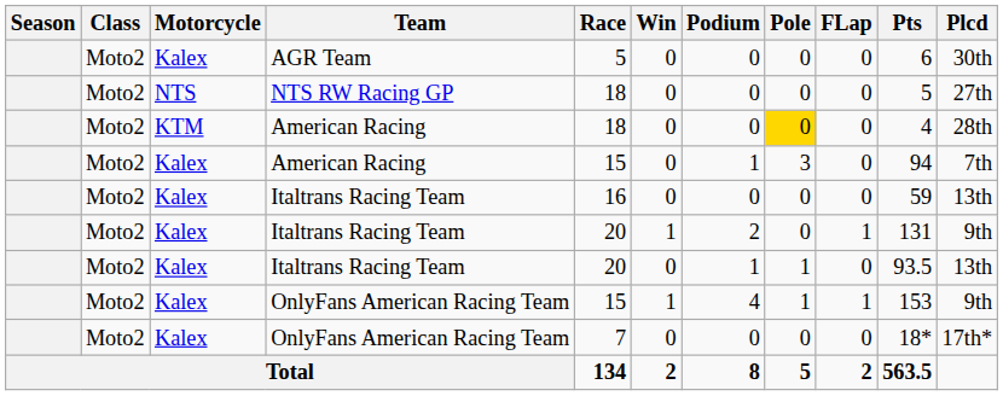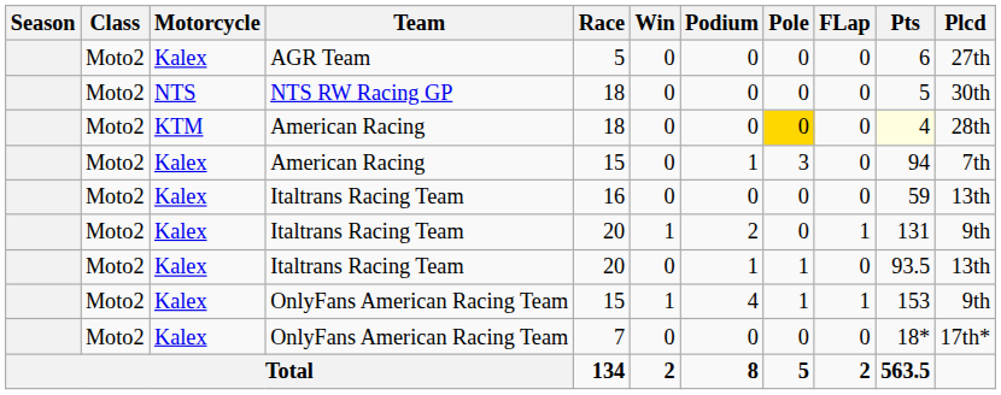 <table class="wikitable" style="text-align:right;">
 <tr>
 <th>Season</th>
 <th>Class</th>
 <th>Motorcycle</th>
 <th>Team</th>
 <th>Race</th>
 <th>Win</th>
 <th>Podium</th>
 <th>Pole</th>
 <th>FLap</th>
 <th>Pts</th>
 <th>Plcd</th>
 </tr>
 <tr>
 <th></th>
 <td>Moto2</td>
 <td style="text-align:left;"><a href='#'>Kalex</a></td>
 <td style="text-align:left;">AGR Team</td>
 <td>5</td>
 <td>0</td>
 <td>0</td>
 <td>0</td>
 <td>0</td>
 <td>6</td>
-<td>30th</td>
+<td>27th</td>
 </tr>
 <tr>
 <th></th>
 <td>Moto2</td>
 <td style="text-align:left;"><a href='#'>NTS</a></td>
 <td style="text-align:left;"><a href='#'>NTS RW Racing GP</a></td>
 <td>18</td>
 <td>0</td>
 <td>0</td>
 <td>0</td>
 <td>0</td>
 <td>5</td>
-<td>27th</td>
+<td>30th</td>
 </tr>
 <tr>
 <th></th>
 <td>Moto2</td>
 <td style="text-align:left;"><a href='#'>KTM</a></td>
 <td style="text-align:left;">American Racing</td>
 <td>18</td>
 <td>0</td>
 <td>0</td>
 <td style="background: gold;">0</td>
 <td>0</td>
-<td>4</td>
+<td style="background: lightyellow;">4</td>
 <td>28th</td>
 </tr>
 <tr>
 <th></th>
 <td>Moto2</td>
 <td style="text-align:left;"><a href='#'>Kalex</a></td>
 <td style="text-align:left;">American Racing</td>
 <td>15</td>
 <td>0</td>
 <td>1</td>
 <td>3</td>
 <td>0</td>
 <td>94</td>
 <td>7th</td>
 </tr>
 <tr>
 <th></th>
 <td>Moto2</td>
 <td style="text-align:left;"><a href='#'>Kalex</a></td>
 <td style="text-align:left;">Italtrans Racing Team</td>
 <td>16</td>
 <td>0</td>
 <td>0</td>
 <td>0</td>
 <td>0</td>
 <td>59</td>
 <td>13th</td>
 </tr>
 <tr>
 <th></th>
 <td>Moto2</td>
 <td style="text-align:left;"><a href='#'>Kalex</a></td>
 <td style="text-align:left;">Italtrans Racing Team</td>
 <td>20</td>
 <td>1</td>
 <td>2</td>
 <td>0</td>
 <td>1</td>
 <td>131</td>
 <td>9th</td>
 </tr>
 <tr>
 <th></th>
 <td>Moto2</td>
 <td style="text-align:left;"><a href='#'>Kalex</a></td>
 <td style="text-align:left;">Italtrans Racing Team</td>
 <td>20</td>
 <td>0</td>
 <td>1</td>
 <td>1</td>
 <td>0</td>
 <td>93.5</td>
 <td>13th</td>
 </tr>
 <tr>
 <th></th>
 <td>Moto2</td>
 <td style="text-align:left;"><a href='#'>Kalex</a></td>
 <td style="text-align:left;">OnlyFans American Racing Team</td>
 <td>15</td>
 <td>1</td>
 <td>4</td>
 <td>1</td>
 <td>1</td>
 <td>153</td>
 <td>9th</td>
 </tr>
 <tr>
 <th></th>
 <td>Moto2</td>
 <td style="text-align:left;"><a href='#'>Kalex</a></td>
 <td style="text-align:left;">OnlyFans American Racing Team</td>
 <td>7</td>
 <td>0</td>
 <td>0</td>
 <td>0</td>
 <td>0</td>
 <td>18*</td>
 <td>17th*</td>
 </tr>
 <tr>
 <th colspan="4">Total</th>
 <td><strong>134</strong></td>
 <td><strong>2</strong></td>
 <td><strong>8</strong></td>
 <td><strong>5</strong></td>
 <td><strong>2</strong></td>
 <td><strong>563.5</strong></td>
 <td></td>
 </tr>
 </table>
